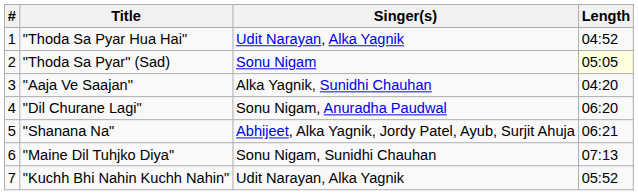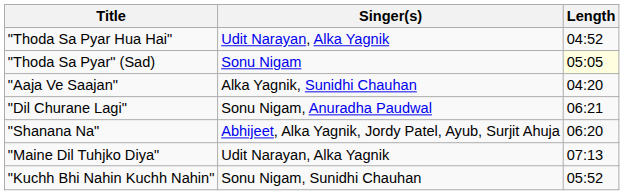 <table class="wikitable" style="font-size:95%;">
 <tr>
-<th>#</th>
 <th>Title</th>
 <th>Singer(s)</th>
 <th>Length</th>
 </tr>
 <tr>
-<td>1</td>
 <td>"Thoda Sa Pyar Hua Hai"</td>
 <td><a href='#'>Udit Narayan</a>, <a href='#'>Alka Yagnik</a></td>
 <td>04:52</td>
 </tr>
 <tr>
-<td>2</td>
 <td>"Thoda Sa Pyar" (Sad)</td>
 <td><a href='#'>Sonu Nigam</a></td>
 <td style="background: lightyellow;">05:05</td>
 </tr>
 <tr>
-<td>3</td>
 <td>"Aaja Ve Saajan"</td>
 <td>Alka Yagnik, <a href='#'>Sunidhi Chauhan</a></td>
 <td>04:20</td>
 </tr>
 <tr>
-<td>4</td>
 <td>"Dil Churane Lagi"</td>
 <td>Sonu Nigam, <a href='#'>Anuradha Paudwal</a></td>
+<td>06:21</td>
+</tr>
+<tr>
+<td>"Shanana Na"</td>
+<td><a href='#'>Abhijeet</a>, Alka Yagnik, Jordy Patel, Ayub, Surjit Ahuja</td>
 <td>06:20</td>
 </tr>
 <tr>
-<td>5</td>
-<td>"Shanana Na"</td>
-<td><a href='#'>Abhijeet</a>, Alka Yagnik, Jordy Patel, Ayub, Surjit Ahuja</td>
-<td>06:21</td>
-</tr>
-<tr>
-<td>6</td>
 <td>"Maine Dil Tuhjko Diya"</td>
-<td>Sonu Nigam, Sunidhi Chauhan</td>
+<td>Udit Narayan, Alka Yagnik</td>
 <td>07:13</td>
 </tr>
 <tr>
-<td>7</td>
 <td>"Kuchh Bhi Nahin Kuchh Nahin"</td>
-<td>Udit Narayan, Alka Yagnik</td>
+<td>Sonu Nigam, Sunidhi Chauhan</td>
 <td>05:52</td>
 </tr>
 </table>
